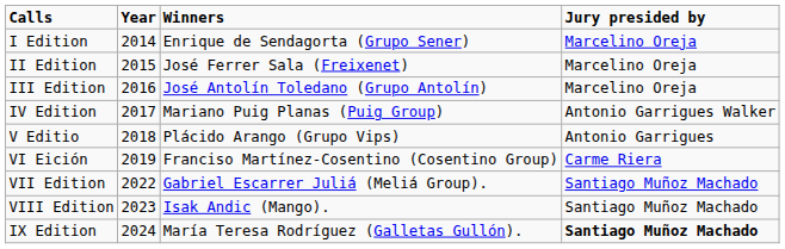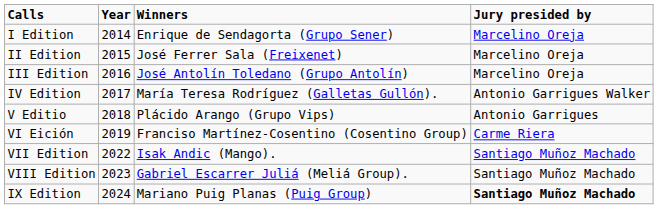 <table class="wikitable">
 <tr>
 <td><strong>Calls</strong></td>
 <td><strong>Year</strong></td>
 <td><strong>Winners</strong></td>
 <td><strong>Jury presided by</strong></td>
 </tr>
 <tr>
 <td>I Edition</td>
 <td>2014</td>
 <td>Enrique de Sendagorta (<a href='#'>Grupo Sener</a>)</td>
 <td><a href='#'>Marcelino Oreja</a></td>
 </tr>
 <tr>
 <td>II Edition</td>
 <td>2015</td>
 <td>José Ferrer Sala (<a href='#'>Freixenet</a>)</td>
 <td>Marcelino Oreja</td>
 </tr>
 <tr>
 <td>III Edition</td>
 <td>2016</td>
 <td><a href='#'>José Antolín Toledano</a> (<a href='#'>Grupo Antolín</a>)</td>
 <td>Marcelino Oreja</td>
 </tr>
 <tr>
 <td>IV Edition</td>
 <td>2017</td>
-<td>Mariano Puig Planas (<a href='#'>Puig Group</a>)</td>
+<td>María Teresa Rodríguez (<a href='#'>Galletas Gullón</a>).</td>
 <td>Antonio Garrigues Walker</td>
 </tr>
 <tr>
 <td>V Editio</td>
 <td>2018</td>
 <td>Plácido Arango (Grupo Vips)</td>
 <td>Antonio Garrigues</td>
 </tr>
 <tr>
 <td>VI Eición</td>
 <td>2019</td>
 <td>Franciso Martínez-Cosentino (Cosentino Group)</td>
 <td><a href='#'>Carme Riera</a></td>
 </tr>
 <tr>
 <td>VII Edition</td>
 <td>2022</td>
-<td><a href='#'>Gabriel Escarrer Juliá</a> (Meliá Group).</td>
+<td><a href='#'>Isak Andic</a> (Mango).</td>
 <td><a href='#'>Santiago Muñoz Machado</a></td>
 </tr>
 <tr>
 <td>VIII Edition</td>
 <td>2023</td>
-<td><a href='#'>Isak Andic</a> (Mango).</td>
+<td><a href='#'>Gabriel Escarrer Juliá</a> (Meliá Group).</td>
 <td>Santiago Muñoz Machado</td>
 </tr>
 <tr>
 <td>IX Edition</td>
 <td>2024</td>
-<td>María Teresa Rodríguez (<a href='#'>Galletas Gullón</a>).</td>
+<td>Mariano Puig Planas (<a href='#'>Puig Group</a>)</td>
 <td><strong>Santiago Muñoz Machado</strong></td>
 </tr>
 </table>
